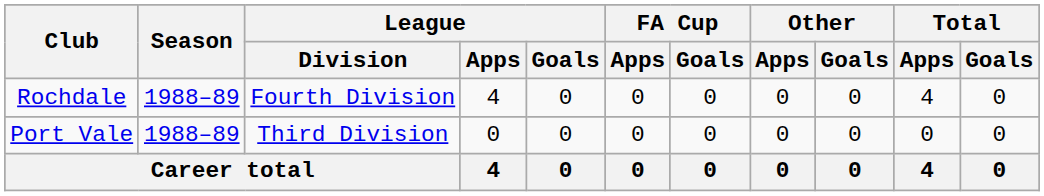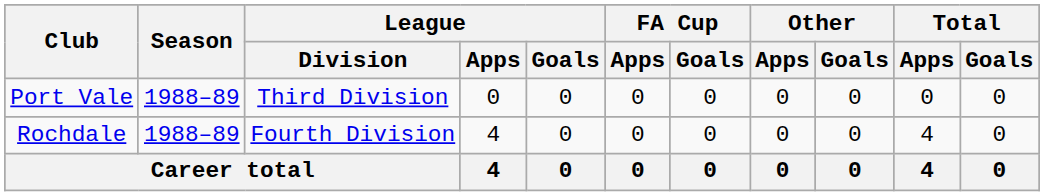 <table class="wikitable" style="text-align: center;">
 <tr>
 <th rowspan="2">Club</th>
 <th rowspan="2">Season</th>
 <th colspan="3">League</th>
 <th colspan="2">FA Cup</th>
 <th colspan="2">Other</th>
 <th colspan="2">Total</th>
 </tr>
 <tr>
 <th>Division</th>
 <th>Apps</th>
 <th>Goals</th>
 <th>Apps</th>
 <th>Goals</th>
 <th>Apps</th>
 <th>Goals</th>
 <th>Apps</th>
 <th>Goals</th>
 </tr>
 <tr>
+<td><a href='#'>Port Vale</a></td>
+<td><a href='#'>1988–89</a></td>
+<td><a href='#'>Third Division</a></td>
+<td>0</td>
+<td>0</td>
+<td>0</td>
+<td>0</td>
+<td>0</td>
+<td>0</td>
+<td>0</td>
+<td>0</td>
+</tr>
+<tr>
 <td><a href='#'>Rochdale</a></td>
 <td><a href='#'>1988–89</a></td>
 <td><a href='#'>Fourth Division</a></td>
 <td>4</td>
 <td>0</td>
 <td>0</td>
 <td>0</td>
 <td>0</td>
 <td>0</td>
 <td>4</td>
-<td>0</td>
-</tr>
-<tr>
-<td><a href='#'>Port Vale</a></td>
-<td><a href='#'>1988–89</a></td>
-<td><a href='#'>Third Division</a></td>
-<td>0</td>
-<td>0</td>
-<td>0</td>
-<td>0</td>
-<td>0</td>
-<td>0</td>
-<td>0</td>
 <td>0</td>
 </tr>
 <tr>
 <th colspan="3">Career total</th>
 <th>4</th>
 <th>0</th>
 <th>0</th>
 <th>0</th>
 <th>0</th>
 <th>0</th>
 <th>4</th>
 <th>0</th>
 </tr>
 </table>
